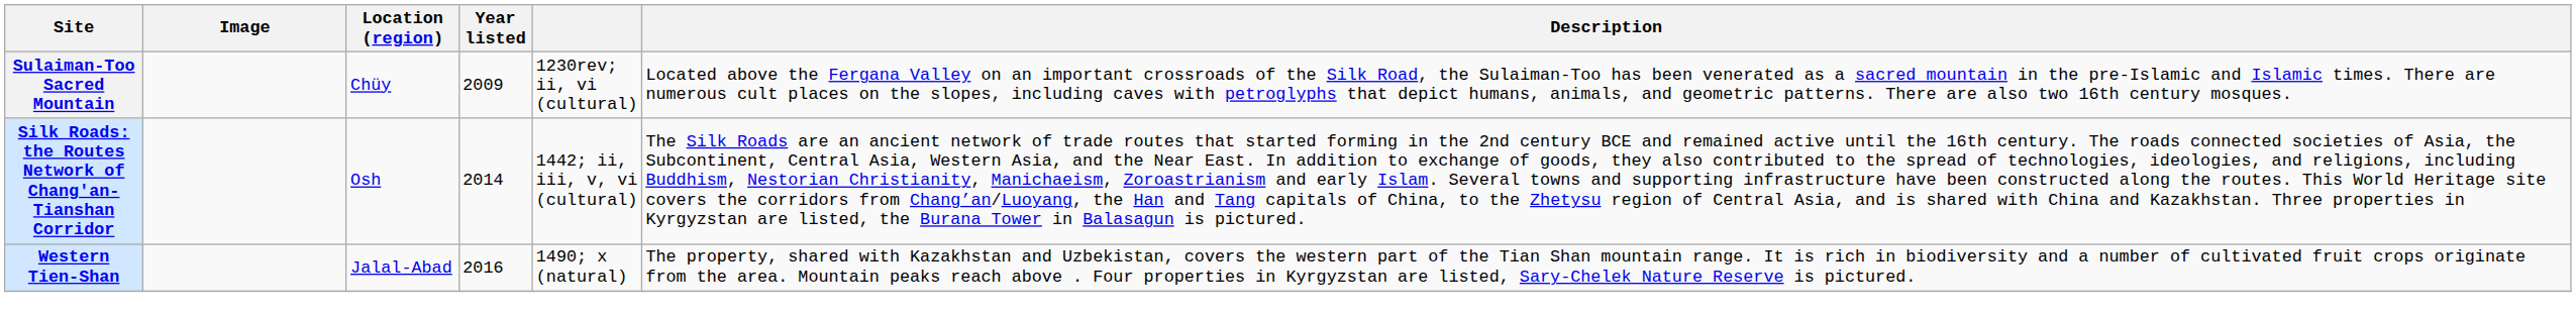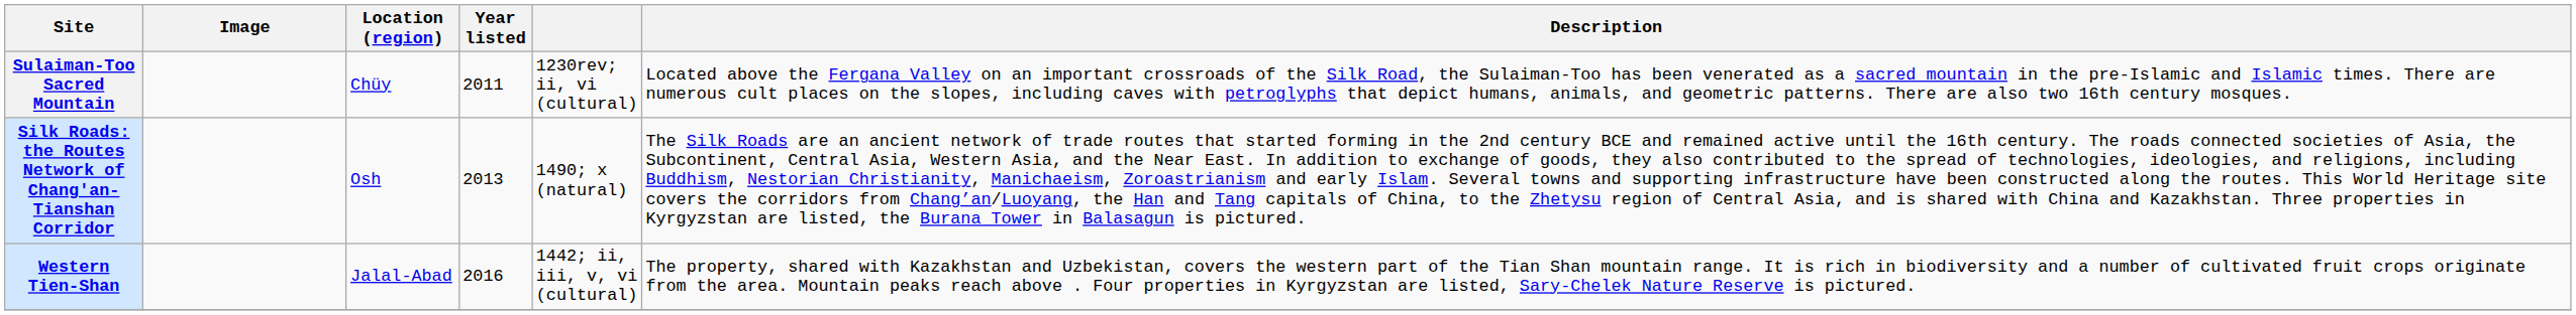 <table class="wikitable sortable plainrowheaders">
 <tr>
 <th style="width:100px;" scope="col">Site</th>
 <th class="unsortable" style="width:150px;" scope="col">Image</th>
 <th style="width:80px;" scope="col">Location (<a href='#'>region</a>)</th>
 <th style="width:50px;" scope="col">Year listed</th>
 <th style="width:60px;" scope="col" data-sort-type="number"></th>
 <th scope="col" class="unsortable">Description</th>
 </tr>
 <tr>
 <th scope="row"><a href='#'>Sulaiman-Too Sacred Mountain</a></th>
 <td></td>
 <td><a href='#'>Chüy</a></td>
-<td>2009</td>
+<td>2011</td>
 <td>1230rev; ii, vi (cultural)</td>
 <td>Located above the <a href='#'>Fergana Valley</a> on an important crossroads of the <a href='#'>Silk Road</a>, the Sulaiman-Too has been venerated as a <a href='#'>sacred mountain</a> in the pre-Islamic and <a href='#'>Islamic</a> times. There are numerous cult places on the slopes, including caves with <a href='#'>petroglyphs</a> that depict humans, animals, and geometric patterns. There are also two 16th century mosques.</td>
 </tr>
 <tr>
 <th scope="row" style="background:#D0E7FF;"><a href='#'>Silk Roads: the Routes Network of Chang'an-Tianshan Corridor</a></th>
 <td></td>
 <td><a href='#'>Osh</a></td>
-<td>2014</td>
-<td>1442; ii, iii, v, vi (cultural)</td>
+<td>2013</td>
+<td>1490; x (natural)</td>
 <td>The <a href='#'>Silk Roads</a> are an ancient network of trade routes that started forming in the 2nd century BCE and remained active until the 16th century. The roads connected societies of Asia, the Subcontinent, Central Asia, Western Asia, and the Near East. In addition to exchange of goods, they also contributed to the spread of technologies, ideologies, and religions, including <a href='#'>Buddhism</a>, <a href='#'>Nestorian Christianity</a>, <a href='#'>Manichaeism</a>, <a href='#'>Zoroastrianism</a> and early <a href='#'>Islam</a>. Several towns and supporting infrastructure have been constructed along the routes. This World Heritage site covers the corridors from <a href='#'>Chang’an</a>/<a href='#'>Luoyang</a>, the <a href='#'>Han</a> and <a href='#'>Tang</a> capitals of China, to the <a href='#'>Zhetysu</a> region of Central Asia, and is shared with China and Kazakhstan. Three properties in Kyrgyzstan are listed, the <a href='#'>Burana Tower</a> in <a href='#'>Balasagun</a> is pictured.</td>
 </tr>
 <tr>
 <th scope="row" style="background:#D0E7FF;"><a href='#'>Western Tien-Shan</a></th>
 <td></td>
 <td><a href='#'>Jalal-Abad</a></td>
 <td>2016</td>
-<td>1490; x (natural)</td>
+<td>1442; ii, iii, v, vi (cultural)</td>
 <td>The property, shared with Kazakhstan and Uzbekistan, covers the western part of the Tian Shan mountain range. It is rich in biodiversity and a number of cultivated fruit crops originate from the area. Mountain peaks reach above . Four properties in Kyrgyzstan are listed, <a href='#'>Sary-Chelek Nature Reserve</a> is pictured.</td>
 </tr>
 <tr>
 </tr>
 </table>
